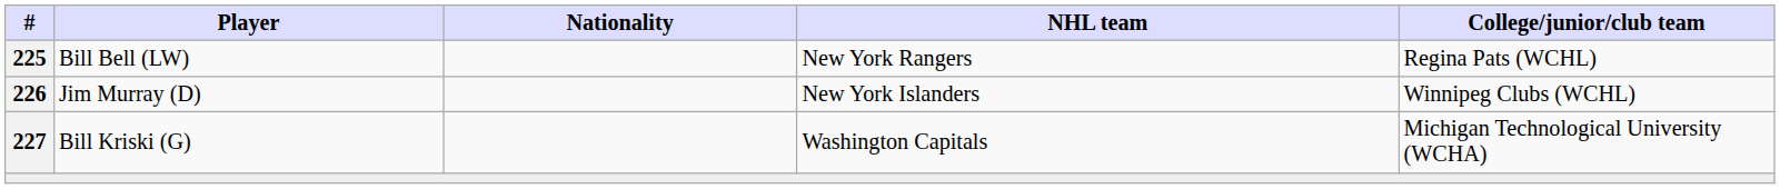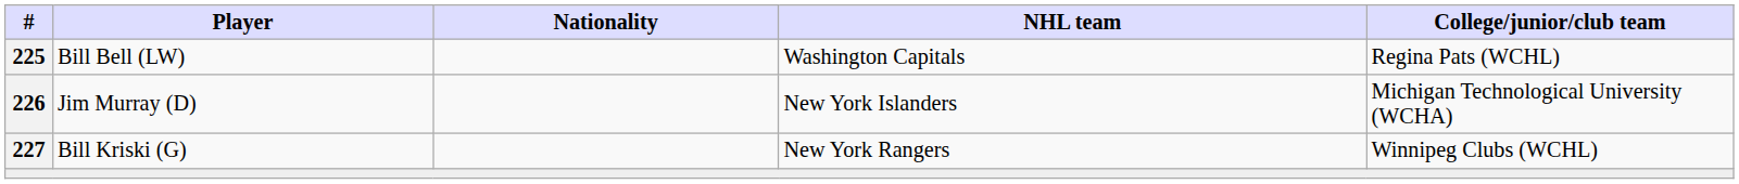 <table class="wikitable" style="width: 100%">
 <tr>
 <th style="background:#ddf; width:2.75%;">#</th>
 <th style="background:#ddf; width:22.0%;">Player</th>
 <th style="background:#ddf; width:20.0%;">Nationality</th>
 <th style="background:#ddf; width:34.0%;">NHL team</th>
 <th style="background:#ddf; width:100.0%;">College/junior/club team</th>
 </tr>
 <tr>
 <th>225</th>
 <td>Bill Bell (LW)</td>
 <td></td>
-<td>New York Rangers</td>
+<td>Washington Capitals</td>
 <td>Regina Pats (WCHL)</td>
 </tr>
 <tr>
 <th>226</th>
 <td>Jim Murray (D)</td>
 <td></td>
 <td>New York Islanders</td>
-<td>Winnipeg Clubs (WCHL)</td>
+<td>Michigan Technological University (WCHA)</td>
 </tr>
 <tr>
 <th>227</th>
 <td>Bill Kriski (G)</td>
 <td></td>
-<td>Washington Capitals</td>
-<td>Michigan Technological University (WCHA)</td>
+<td>New York Rangers</td>
+<td>Winnipeg Clubs (WCHL)</td>
 </tr>
 <tr>
 <td style="text-align:center; background:#efefef" colspan="6"></td>
 </tr>
 </table>
